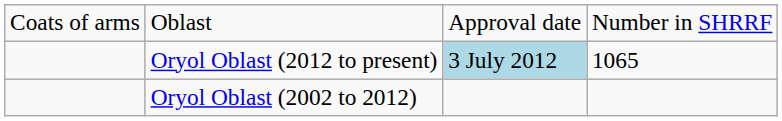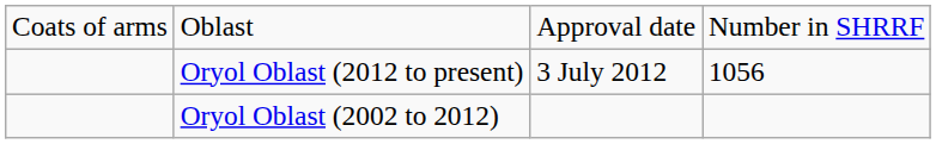 <table class="wikitable">
 <tr>
 <td>Coats of arms</td>
 <td>Oblast</td>
 <td>Approval date</td>
 <td>Number in <a href='#'>SHRRF</a></td>
 </tr>
 <tr>
 <td></td>
 <td><a href='#'>Oryol Oblast</a> (2012 to present)</td>
-<td style="background: lightblue;">3 July 2012</td>
-<td>1065</td>
+<td>3 July 2012</td>
+<td>1056</td>
 </tr>
 <tr>
 <td></td>
 <td><a href='#'>Oryol Oblast</a> (2002 to 2012)</td>
 <td></td>
 <td></td>
 </tr>
 </table>
